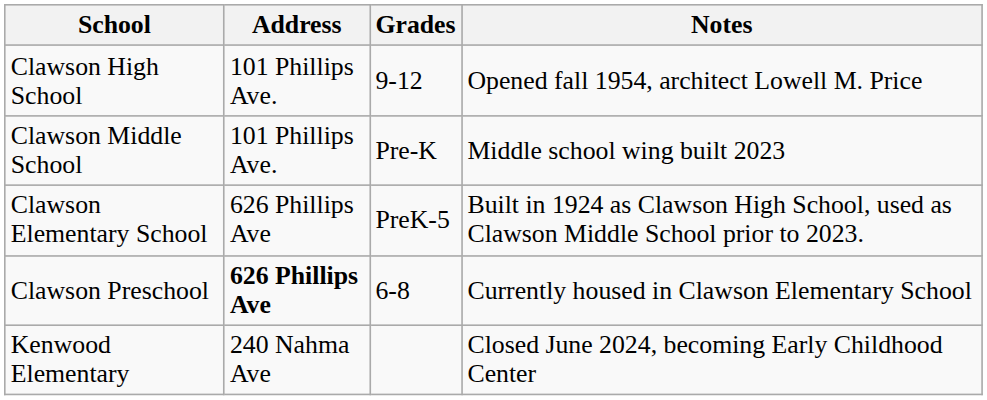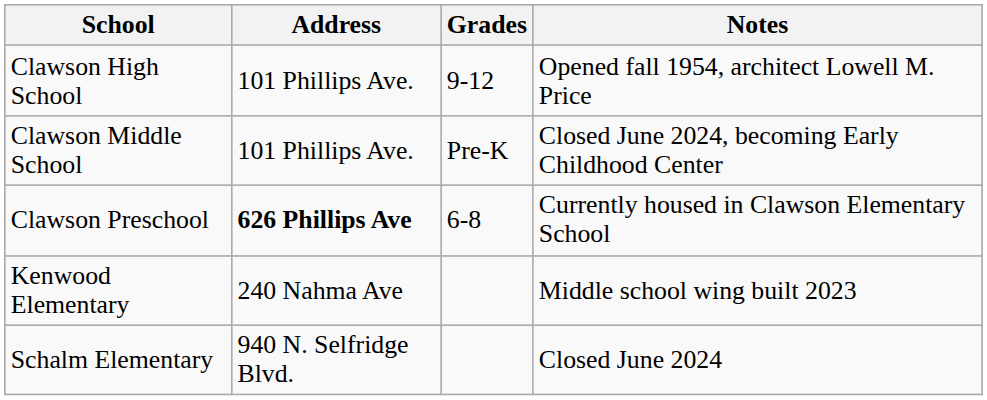 <table class="wikitable">
 <tr>
 <th>School</th>
 <th>Address</th>
 <th>Grades</th>
 <th>Notes</th>
 </tr>
 <tr>
 <td>Clawson High School</td>
 <td>101 Phillips Ave.</td>
 <td>9-12</td>
 <td>Opened fall 1954, architect Lowell M. Price</td>
 </tr>
 <tr>
 <td>Clawson Middle School</td>
 <td>101 Phillips Ave.</td>
 <td>Pre-K</td>
-<td>Middle school wing built 2023</td>
-</tr>
-<tr>
-<td>Clawson Elementary School</td>
-<td>626 Phillips Ave</td>
-<td>PreK-5</td>
-<td>Built in 1924 as Clawson High School, used as Clawson Middle School prior to 2023.</td>
+<td>Closed June 2024, becoming Early Childhood Center</td>
 </tr>
 <tr>
 <td>Clawson Preschool</td>
 <td><strong>626 Phillips Ave</strong></td>
 <td>6-8</td>
 <td>Currently housed in Clawson Elementary School</td>
 </tr>
 <tr>
 <td>Kenwood Elementary</td>
 <td>240 Nahma Ave</td>
 <td></td>
-<td>Closed June 2024, becoming Early Childhood Center</td>
+<td>Middle school wing built 2023</td>
+</tr>
+<tr>
+<td>Schalm Elementary</td>
+<td>940 N. Selfridge Blvd.</td>
+<td></td>
+<td>Closed June 2024</td>
 </tr>
 </table>
